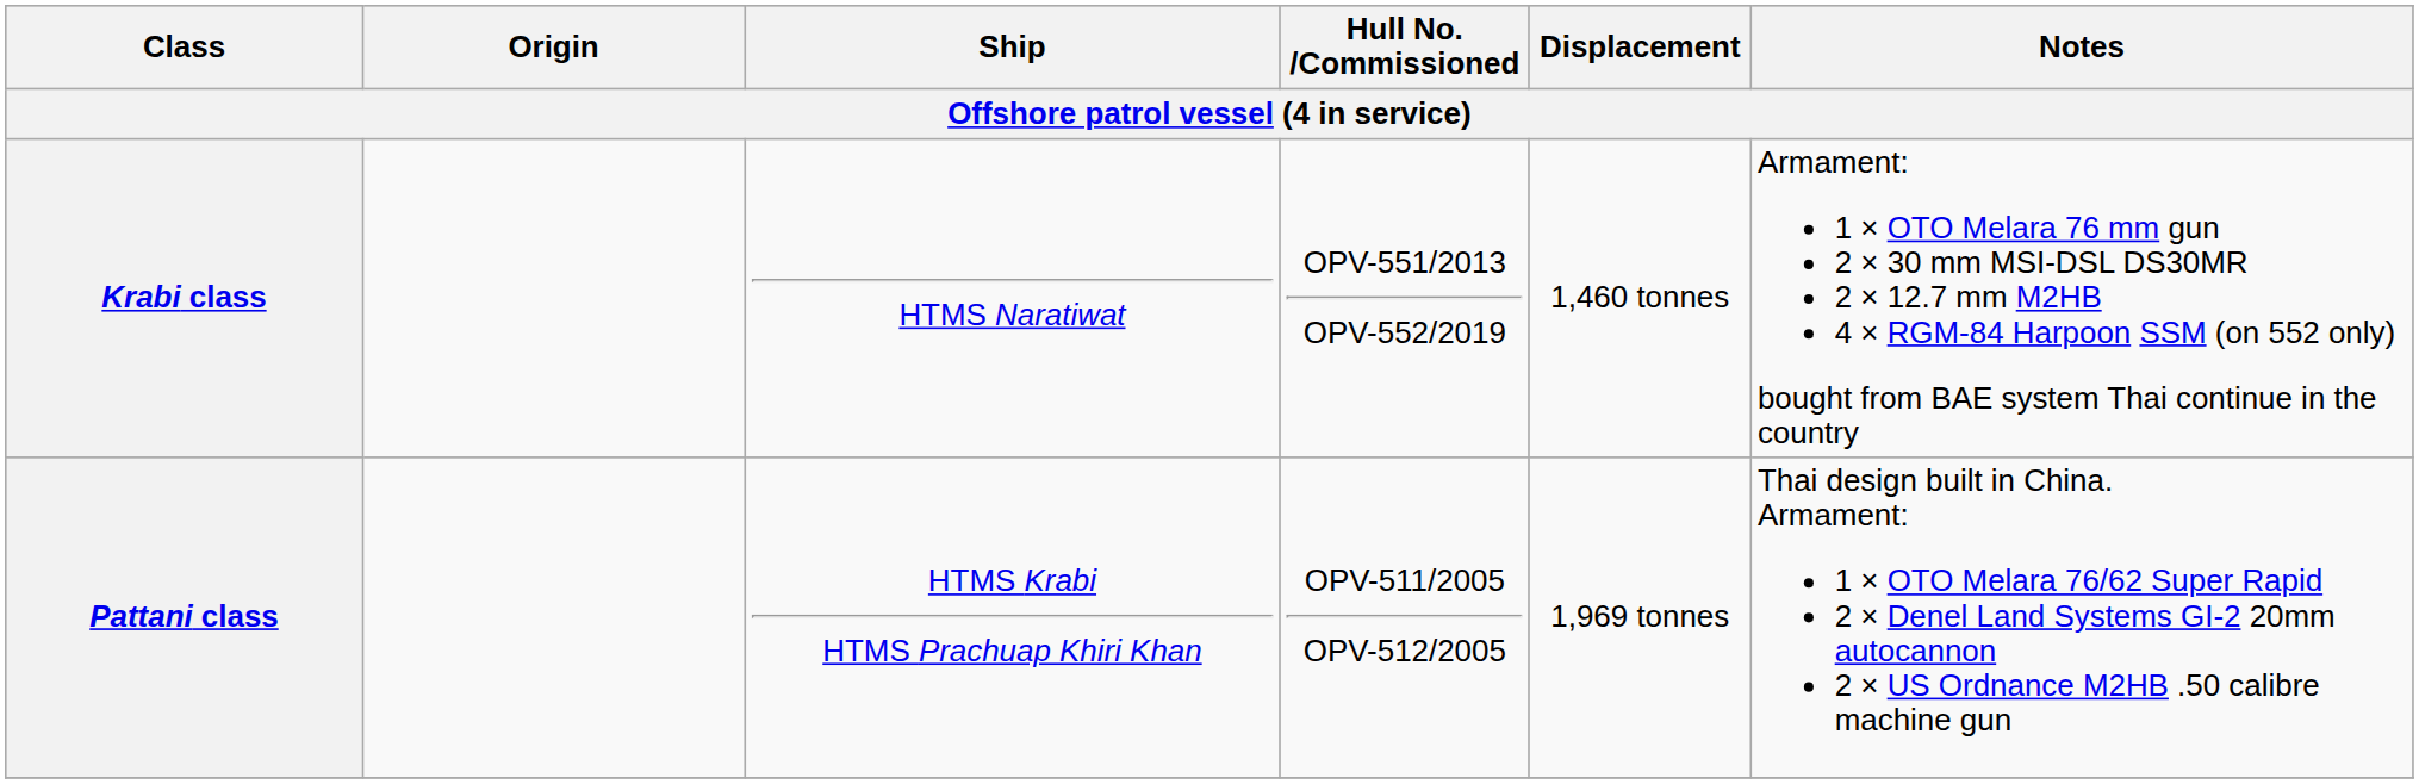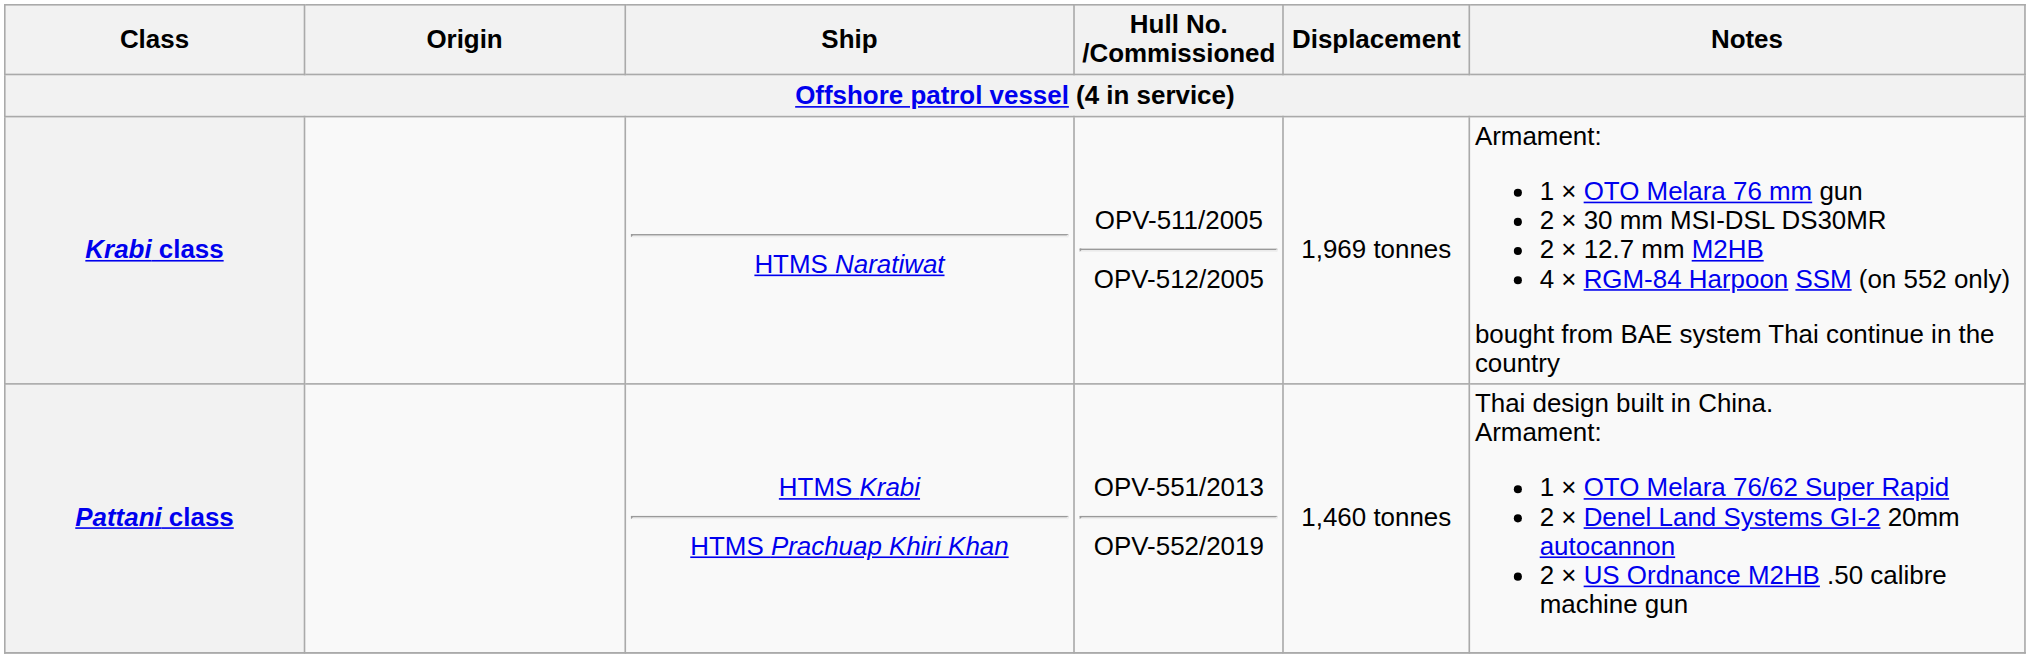 <table class="wikitable">
 <tr>
 <th style="text-align:centre; width:14%;">Class</th>
 <th style="text-align:centre; width:15%;">Origin</th>
 <th style="text-align:centre; width:21%;">Ship</th>
 <th style="text-align:center; width:4%;">Hull No.<br>/Commissioned</th>
 <th style="text-align:centre; width:4%;">Displacement</th>
 <th style="text-align:centre; width:26%;">Notes</th>
 </tr>
 <tr>
 <th colspan="7"><a href='#'>Offshore patrol vessel</a> (4 in service)</th>
 </tr>
 <tr>
 <th style="text-align:centre; width:12%;"><a href='#'><em>Krabi</em> class</a></th>
 <td></td>
 <td ! style="text-align:center;"><hr><a href='#'>HTMS <em>Naratiwat</em></a></td>
-<td ! style="text-align:center;">OPV-551/2013<hr>OPV-552/2019</td>
-<td ! style="text-align:center;">1,460 tonnes</td>
+<td ! style="text-align:center;">OPV-511/2005<hr>OPV-512/2005</td>
+<td ! style="text-align:center;">1,969 tonnes</td>
 <td>Armament:<br><ul><li>1 × <a href='#'>OTO Melara 76 mm</a> gun</li><li>2 × 30 mm MSI-DSL DS30MR</li><li>2 × 12.7 mm <a href='#'>M2HB</a></li><li>4 × <a href='#'>RGM-84 Harpoon</a> <a href='#'>SSM</a> (on 552 only)</li></ul>bought from BAE system Thai continue in the country</td>
 </tr>
 <tr>
 <th style="text-align:centre;"><a href='#'><em>Pattani</em> class</a></th>
 <td></td>
 <td ! style="text-align:center;"><a href='#'>HTMS <em>Krabi</em></a><hr><a href='#'>HTMS <em>Prachuap Khiri Khan</em></a></td>
-<td ! style="text-align:center;">OPV-511/2005<hr>OPV-512/2005</td>
-<td ! style="text-align:center;">1,969 tonnes</td>
+<td ! style="text-align:center;">OPV-551/2013<hr>OPV-552/2019</td>
+<td ! style="text-align:center;">1,460 tonnes</td>
 <td>Thai design built in China.<br>Armament:<ul><li>1 × <a href='#'>OTO Melara 76/62 Super Rapid</a></li><li>2 × <a href='#'>Denel Land Systems GI-2</a> 20mm <a href='#'>autocannon</a></li><li>2 × <a href='#'>US Ordnance M2HB</a> .50 calibre machine gun</li></ul></td>
 </tr>
 <tr>
 </tr>
 </table>
